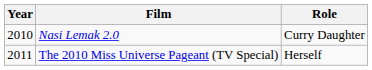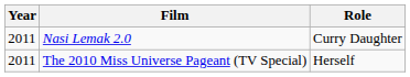 <table class="wikitable">
 <tr>
 <th>Year</th>
 <th>Film</th>
 <th>Role</th>
 </tr>
 <tr>
-<td>2010</td>
+<td>2011</td>
 <td><em><a href='#'>Nasi Lemak 2.0</a></em></td>
 <td>Curry Daughter</td>
 </tr>
 <tr>
 <td>2011</td>
 <td><a href='#'>The 2010 Miss Universe Pageant</a> (TV Special)</td>
 <td>Herself</td>
 </tr>
 </table>
